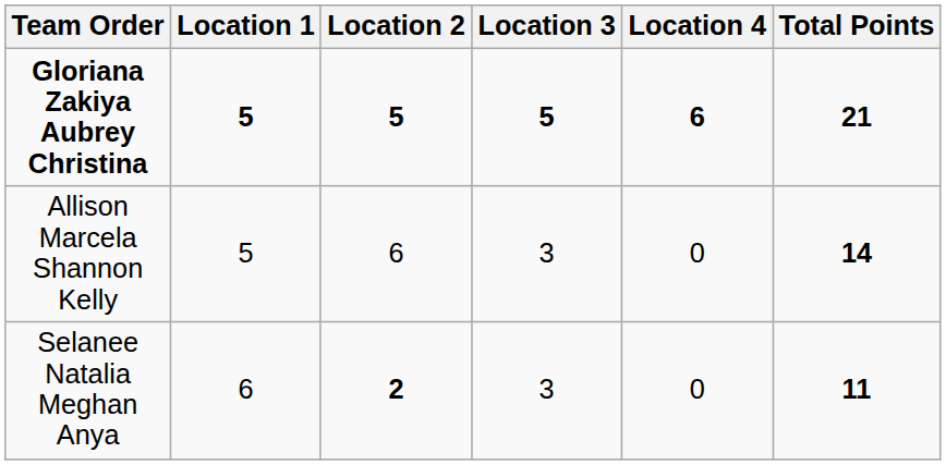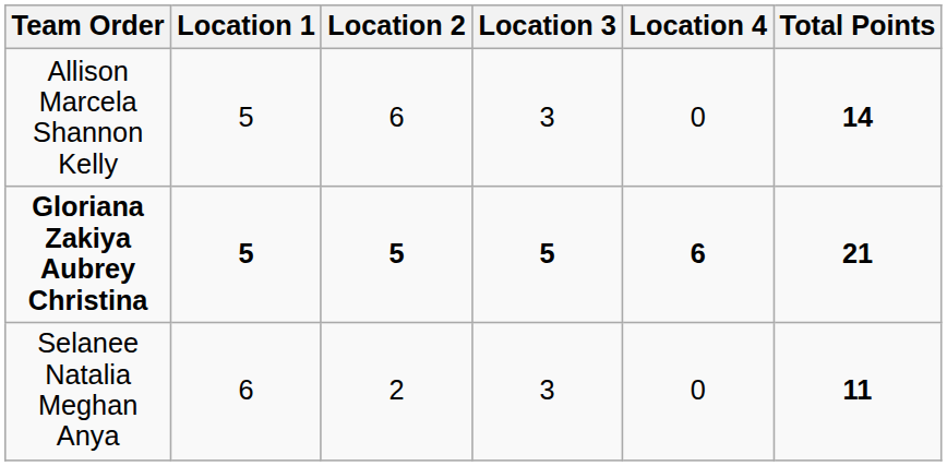 <table class="wikitable" style="text-align:center;">
 <tr>
 <th>Team Order</th>
 <th>Location 1</th>
 <th>Location 2</th>
 <th>Location 3</th>
 <th>Location 4</th>
 <th>Total Points</th>
 </tr>
 <tr>
+<td>Allison<br>Marcela<br>Shannon<br>Kelly</td>
+<td>5</td>
+<td>6</td>
+<td>3</td>
+<td>0</td>
+<td><strong>14</strong></td>
+</tr>
+<tr>
 <td><strong>Gloriana<br>Zakiya<br>Aubrey<br>Christina</strong></td>
 <td><strong>5</strong></td>
 <td><strong>5</strong></td>
 <td><strong>5</strong></td>
 <td><strong>6</strong></td>
 <td><strong>21</strong></td>
 </tr>
 <tr>
-<td>Allison<br>Marcela<br>Shannon<br>Kelly</td>
-<td>5</td>
-<td>6</td>
-<td>3</td>
-<td>0</td>
-<td><strong>14</strong></td>
-</tr>
-<tr>
 <td>Selanee<br>Natalia<br>Meghan<br>Anya</td>
 <td>6</td>
-<td><strong>2</strong></td>
+<td>2</td>
 <td>3</td>
 <td>0</td>
 <td><strong>11</strong></td>
 </tr>
 </table>
